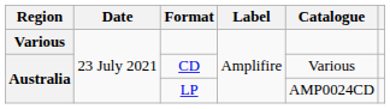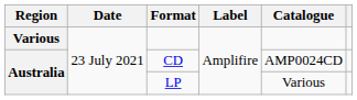 <table class="wikitable plainrowheaders" style="text-align:center;">
 <tr>
 <th>Region</th>
 <th>Date</th>
 <th>Format</th>
 <th>Label</th>
 <th>Catalogue</th>
 <th></th>
 </tr>
 <tr>
 <th scope="row">Various</th>
 <td rowspan="3">23 July 2021</td>
 <td></td>
 <td rowspan="3">Amplifire</td>
 <td></td>
 <td></td>
 </tr>
 <tr>
 <th scope="row" rowspan="2">Australia</th>
 <td><a href='#'>CD</a></td>
-<td>Various</td>
+<td>AMP0024CD</td>
 <td></td>
 </tr>
 <tr>
 <td><a href='#'>LP</a></td>
-<td>AMP0024CD</td>
+<td>Various</td>
 <td></td>
 </tr>
 </table>
